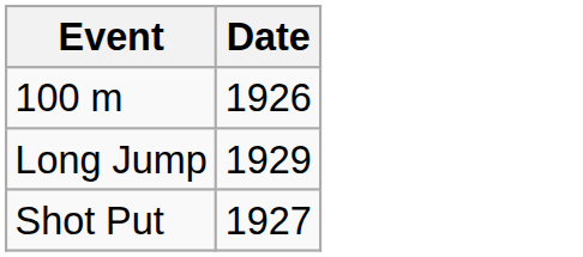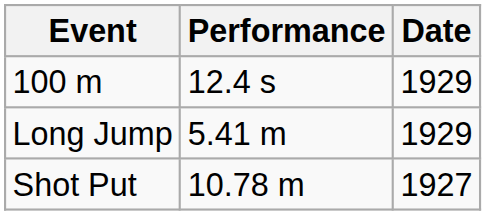 <table class="wikitable" style="border-collapse: collapse; font-size: 95%;">
 <tr>
 <th scope=col>Event</th>
+<th scope=col>Performance</th>
 <th scope=col>Date</th>
 </tr>
 <tr>
 <td>100 m</td>
-<td>1926</td>
+<td>12.4 s</td>
+<td>1929</td>
 </tr>
 <tr>
 <td>Long Jump</td>
+<td>5.41 m</td>
 <td>1929</td>
 </tr>
 <tr>
 <td>Shot Put</td>
+<td>10.78 m</td>
 <td>1927</td>
 </tr>
 </table>
